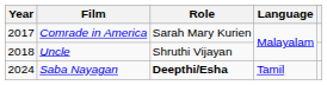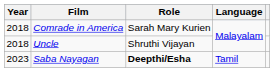 <table class="wikitable sortable">
 <tr style="background:#B0C4DE;">
 <th>Year</th>
 <th>Film</th>
 <th>Role</th>
 <th>Language</th>
 <th></th>
 </tr>
 <tr>
-<td>2017</td>
+<td>2018</td>
 <td><em><a href='#'>Comrade in America</a></em></td>
 <td>Sarah Mary Kurien</td>
 <td rowspan="2"><a href='#'>Malayalam</a></td>
 <td></td>
 </tr>
 <tr>
 <td>2018</td>
 <td><em><a href='#'>Uncle</a></em></td>
 <td>Shruthi Vijayan</td>
 <td></td>
 </tr>
 <tr>
-<td>2024</td>
+<td>2023</td>
 <td><em><a href='#'>Saba Nayagan</a></em></td>
 <td><strong>Deepthi/Esha</strong></td>
 <td><a href='#'>Tamil</a></td>
 <td></td>
 </tr>
 </table>
